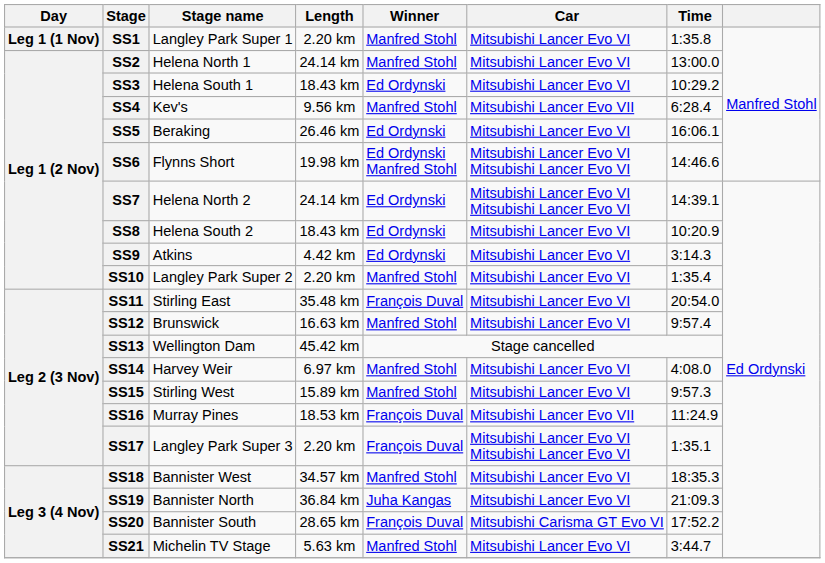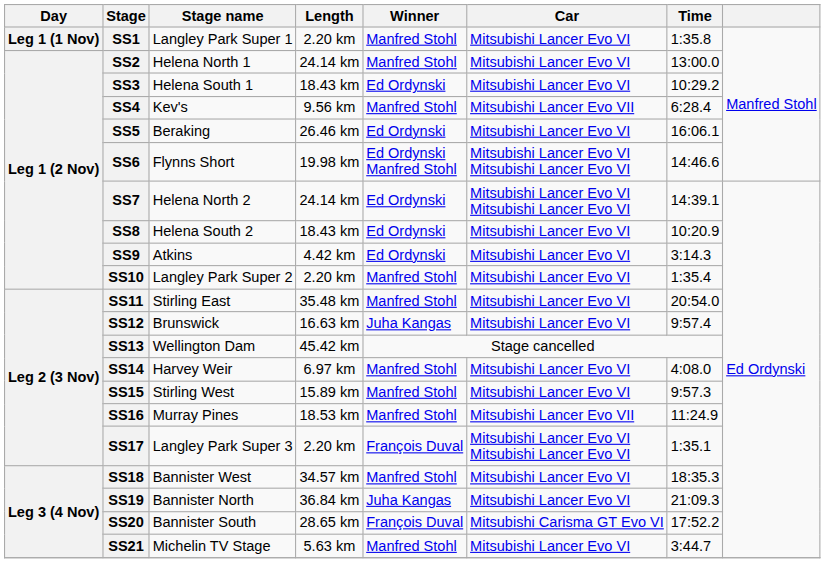 <table class="wikitable" style="font-size: 85%;">
 <tr>
 <th>Day</th>
 <th>Stage</th>
 <th>Stage name</th>
 <th>Length</th>
 <th>Winner</th>
 <th>Car</th>
 <th>Time</th>
 <th></th>
 </tr>
 <tr>
 <th rowspan="1">Leg 1 (1 Nov)</th>
 <th>SS1</th>
 <td>Langley Park Super 1</td>
 <td align="center">2.20 km</td>
 <td> <a href='#'>Manfred Stohl</a></td>
 <td><a href='#'>Mitsubishi Lancer Evo VI</a></td>
 <td>1:35.8</td>
 <td rowspan="6"> <a href='#'>Manfred Stohl</a></td>
 </tr>
 <tr>
 <th rowspan="9">Leg 1 (2 Nov)</th>
 <th>SS2</th>
 <td>Helena North 1</td>
 <td align="center">24.14 km</td>
 <td> <a href='#'>Manfred Stohl</a></td>
 <td><a href='#'>Mitsubishi Lancer Evo VI</a></td>
 <td>13:00.0</td>
 </tr>
 <tr>
 <th>SS3</th>
 <td>Helena South 1</td>
 <td align="center">18.43 km</td>
 <td> <a href='#'>Ed Ordynski</a></td>
 <td><a href='#'>Mitsubishi Lancer Evo VI</a></td>
 <td>10:29.2</td>
 </tr>
 <tr>
 <th>SS4</th>
 <td>Kev's</td>
 <td align="center">9.56 km</td>
 <td> <a href='#'>Manfred Stohl</a></td>
 <td><a href='#'>Mitsubishi Lancer Evo VII</a></td>
 <td>6:28.4</td>
 </tr>
 <tr>
 <th>SS5</th>
 <td>Beraking</td>
 <td align="center">26.46 km</td>
 <td> <a href='#'>Ed Ordynski</a></td>
 <td><a href='#'>Mitsubishi Lancer Evo VI</a></td>
 <td>16:06.1</td>
 </tr>
 <tr>
 <th>SS6</th>
 <td>Flynns Short</td>
 <td align="center">19.98 km</td>
 <td> <a href='#'>Ed Ordynski</a><br> <a href='#'>Manfred Stohl</a></td>
 <td><a href='#'>Mitsubishi Lancer Evo VI</a><br><a href='#'>Mitsubishi Lancer Evo VI</a></td>
 <td>14:46.6</td>
 </tr>
 <tr>
 <th>SS7</th>
 <td>Helena North 2</td>
 <td align="center">24.14 km</td>
 <td> <a href='#'>Ed Ordynski</a></td>
 <td><a href='#'>Mitsubishi Lancer Evo VI</a><br><a href='#'>Mitsubishi Lancer Evo VI</a></td>
 <td>14:39.1</td>
 <td rowspan="15"> <a href='#'>Ed Ordynski</a></td>
 </tr>
 <tr>
 <th>SS8</th>
 <td>Helena South 2</td>
 <td align="center">18.43 km</td>
 <td> <a href='#'>Ed Ordynski</a></td>
 <td><a href='#'>Mitsubishi Lancer Evo VI</a></td>
 <td>10:20.9</td>
 </tr>
 <tr>
 <th>SS9</th>
 <td>Atkins</td>
 <td align="center">4.42 km</td>
 <td> <a href='#'>Ed Ordynski</a></td>
 <td><a href='#'>Mitsubishi Lancer Evo VI</a></td>
 <td>3:14.3</td>
 </tr>
 <tr>
 <th>SS10</th>
 <td>Langley Park Super 2</td>
 <td align="center">2.20 km</td>
 <td> <a href='#'>Manfred Stohl</a></td>
 <td><a href='#'>Mitsubishi Lancer Evo VI</a></td>
 <td>1:35.4</td>
 </tr>
 <tr>
 <th rowspan="7">Leg 2 (3 Nov)</th>
 <th>SS11</th>
 <td>Stirling East</td>
 <td align="center">35.48 km</td>
-<td> <a href='#'>François Duval</a></td>
+<td> <a href='#'>Manfred Stohl</a></td>
 <td><a href='#'>Mitsubishi Lancer Evo VI</a></td>
 <td>20:54.0</td>
 </tr>
 <tr>
 <th>SS12</th>
 <td>Brunswick</td>
 <td align="center">16.63 km</td>
-<td> <a href='#'>Manfred Stohl</a></td>
+<td> <a href='#'>Juha Kangas</a></td>
 <td><a href='#'>Mitsubishi Lancer Evo VI</a></td>
 <td>9:57.4</td>
 </tr>
 <tr>
 <th>SS13</th>
 <td>Wellington Dam</td>
 <td align="center">45.42 km</td>
 <td colspan="3" align="center">Stage cancelled</td>
 </tr>
 <tr>
 <th>SS14</th>
 <td>Harvey Weir</td>
 <td align="center">6.97 km</td>
 <td> <a href='#'>Manfred Stohl</a></td>
 <td><a href='#'>Mitsubishi Lancer Evo VI</a></td>
 <td>4:08.0</td>
 </tr>
 <tr>
 <th>SS15</th>
 <td>Stirling West</td>
 <td align="center">15.89 km</td>
 <td> <a href='#'>Manfred Stohl</a></td>
 <td><a href='#'>Mitsubishi Lancer Evo VI</a></td>
 <td>9:57.3</td>
 </tr>
 <tr>
 <th>SS16</th>
 <td>Murray Pines</td>
 <td align="center">18.53 km</td>
-<td> <a href='#'>François Duval</a></td>
+<td> <a href='#'>Manfred Stohl</a></td>
 <td><a href='#'>Mitsubishi Lancer Evo VII</a></td>
 <td>11:24.9</td>
 </tr>
 <tr>
 <th>SS17</th>
 <td>Langley Park Super 3</td>
 <td align="center">2.20 km</td>
 <td> <a href='#'>François Duval</a></td>
 <td><a href='#'>Mitsubishi Lancer Evo VI</a><br><a href='#'>Mitsubishi Lancer Evo VI</a></td>
 <td>1:35.1</td>
 </tr>
 <tr>
 <th rowspan="4">Leg 3 (4 Nov)</th>
 <th>SS18</th>
 <td>Bannister West</td>
 <td align="center">34.57 km</td>
 <td> <a href='#'>Manfred Stohl</a></td>
 <td><a href='#'>Mitsubishi Lancer Evo VI</a></td>
 <td>18:35.3</td>
 </tr>
 <tr>
 <th>SS19</th>
 <td>Bannister North</td>
 <td align="center">36.84 km</td>
 <td> <a href='#'>Juha Kangas</a></td>
 <td><a href='#'>Mitsubishi Lancer Evo VI</a></td>
 <td>21:09.3</td>
 </tr>
 <tr>
 <th>SS20</th>
 <td>Bannister South</td>
 <td align="center">28.65 km</td>
 <td> <a href='#'>François Duval</a></td>
 <td><a href='#'>Mitsubishi Carisma GT Evo VI</a></td>
 <td>17:52.2</td>
 </tr>
 <tr>
 <th>SS21</th>
 <td>Michelin TV Stage</td>
 <td align="center">5.63 km</td>
 <td> <a href='#'>Manfred Stohl</a></td>
 <td><a href='#'>Mitsubishi Lancer Evo VI</a></td>
 <td>3:44.7</td>
 </tr>
 <tr>
 </tr>
 </table>
